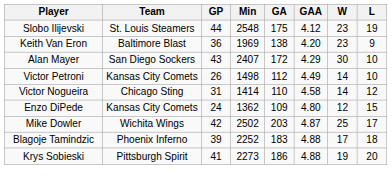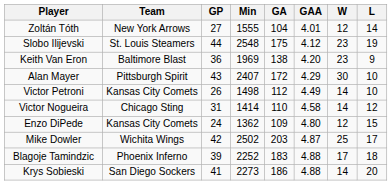 <table class="wikitable">
 <tr>
 <th bgcolor="#DDDDFF" width="20%">Player</th>
 <th bgcolor="#DDDDFF" width="20%">Team</th>
 <th bgcolor="#DDDDFF" width="6%">GP</th>
 <th bgcolor="#DDDDFF" width="6%">Min</th>
 <th bgcolor="#DDDDFF" width="6%">GA</th>
 <th bgcolor="#DDDDFF" width="6%">GAA</th>
 <th bgcolor="#DDDDFF" width="6%">W</th>
 <th bgcolor="#DDDDFF" width="6%">L</th>
+</tr>
+<tr align=center>
+<td>Zoltán Tóth</td>
+<td>New York Arrows</td>
+<td>27</td>
+<td>1555</td>
+<td>104</td>
+<td>4.01</td>
+<td>12</td>
+<td>14</td>
 </tr>
 <tr align=center>
 <td>Slobo Ilijevski</td>
 <td>St. Louis Steamers</td>
 <td>44</td>
 <td>2548</td>
 <td>175</td>
 <td>4.12</td>
 <td>23</td>
 <td>19</td>
 </tr>
 <tr align=center>
 <td>Keith Van Eron</td>
 <td>Baltimore Blast</td>
 <td>36</td>
 <td>1969</td>
 <td>138</td>
 <td>4.20</td>
 <td>23</td>
 <td>9</td>
 </tr>
 <tr align=center>
 <td>Alan Mayer</td>
-<td>San Diego Sockers</td>
+<td>Pittsburgh Spirit</td>
 <td>43</td>
 <td>2407</td>
 <td>172</td>
 <td>4.29</td>
 <td>30</td>
 <td>10</td>
 </tr>
 <tr align=center>
 <td>Victor Petroni</td>
 <td>Kansas City Comets</td>
 <td>26</td>
 <td>1498</td>
 <td>112</td>
 <td>4.49</td>
 <td>14</td>
 <td>10</td>
 </tr>
 <tr align=center>
 <td>Victor Nogueira</td>
 <td>Chicago Sting</td>
 <td>31</td>
 <td>1414</td>
 <td>110</td>
 <td>4.58</td>
 <td>14</td>
 <td>12</td>
 </tr>
 <tr align=center>
 <td>Enzo DiPede</td>
 <td>Kansas City Comets</td>
 <td>24</td>
 <td>1362</td>
 <td>109</td>
 <td>4.80</td>
 <td>12</td>
 <td>15</td>
 </tr>
 <tr align=center>
 <td>Mike Dowler</td>
 <td>Wichita Wings</td>
 <td>42</td>
 <td>2502</td>
 <td>203</td>
 <td>4.87</td>
 <td>25</td>
 <td>17</td>
 </tr>
 <tr align=center>
 <td>Blagoje Tamindzic</td>
 <td>Phoenix Inferno</td>
 <td>39</td>
 <td>2252</td>
 <td>183</td>
 <td>4.88</td>
 <td>17</td>
 <td>18</td>
 </tr>
 <tr align=center>
 <td>Krys Sobieski</td>
-<td>Pittsburgh Spirit</td>
+<td>San Diego Sockers</td>
 <td>41</td>
 <td>2273</td>
 <td>186</td>
 <td>4.88</td>
-<td>19</td>
+<td>14</td>
 <td>20</td>
 </tr>
 </table>
